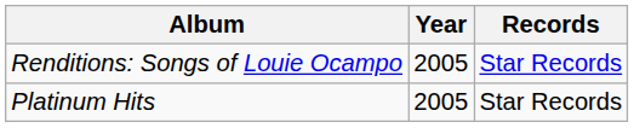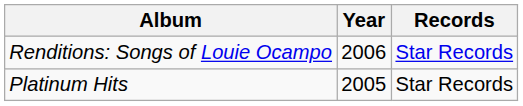 <table class=wikitable>
 <tr>
 <th>Album</th>
 <th>Year</th>
 <th>Records</th>
 </tr>
 <tr>
 <td><em>Renditions: Songs of <a href='#'>Louie Ocampo</a></em></td>
-<td>2005</td>
+<td>2006</td>
 <td><a href='#'>Star Records</a></td>
 </tr>
 <tr>
 <td><em>Platinum Hits</em></td>
 <td>2005</td>
 <td>Star Records</td>
 </tr>
 </table>
